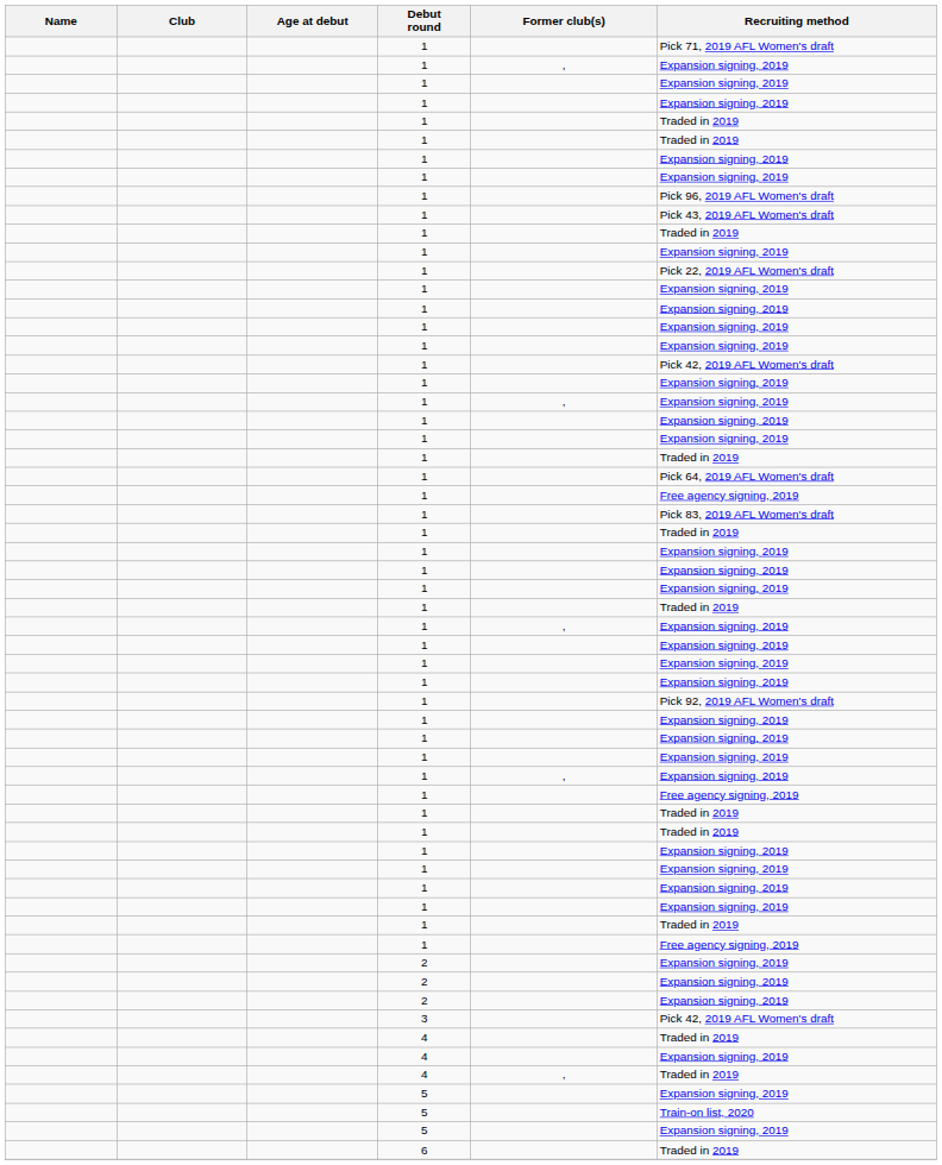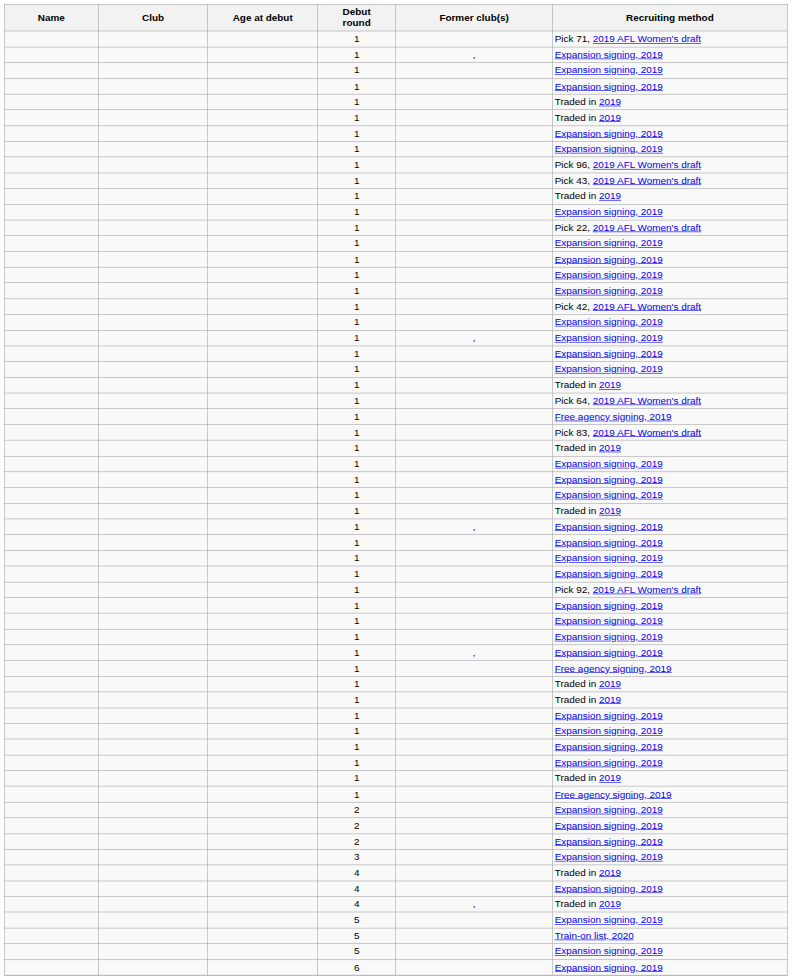 <table class="wikitable sortable" style="width:100%; text-align: center;">
 <tr style="background:#efefef;">
 <th style="width:6%;">Name</th>
 <th width=7%>Club</th>
 <th style="width:7%;">Age at debut</th>
 <th width=5%>Debut<br>round</th>
 <th style="width:10%;">Former club(s)</th>
 <th style="width:15%;">Recruiting method</th>
 </tr>
 <tr>
 <td align="left"></td>
 <td></td>
 <td></td>
 <td>1</td>
 <td></td>
 <td align="left">Pick 71, <a href='#'>2019 AFL Women's draft</a></td>
 </tr>
 <tr>
 <td align="left"></td>
 <td></td>
 <td></td>
 <td>1</td>
 <td>, </td>
 <td align="left"><a href='#'>Expansion signing, 2019</a></td>
 </tr>
 <tr>
 <td align="left"></td>
 <td></td>
 <td></td>
 <td>1</td>
 <td></td>
 <td align="left"><a href='#'>Expansion signing, 2019</a></td>
 </tr>
 <tr>
 <td align="left"></td>
 <td></td>
 <td></td>
 <td>1</td>
 <td></td>
 <td align="left"><a href='#'>Expansion signing, 2019</a></td>
 </tr>
 <tr>
 <td align="left"></td>
 <td></td>
 <td></td>
 <td>1</td>
 <td></td>
 <td align="left">Traded in <a href='#'>2019</a></td>
 </tr>
 <tr>
 <td align="left"></td>
 <td></td>
 <td></td>
 <td>1</td>
 <td></td>
 <td align="left">Traded in <a href='#'>2019</a></td>
 </tr>
 <tr>
 <td align="left"></td>
 <td></td>
 <td></td>
 <td>1</td>
 <td></td>
 <td align="left"><a href='#'>Expansion signing, 2019</a></td>
 </tr>
 <tr>
 <td align="left"></td>
 <td></td>
 <td></td>
 <td>1</td>
 <td></td>
 <td align="left"><a href='#'>Expansion signing, 2019</a></td>
 </tr>
 <tr>
 <td align="left"></td>
 <td></td>
 <td></td>
 <td>1</td>
 <td></td>
 <td align="left">Pick 96, <a href='#'>2019 AFL Women's draft</a></td>
 </tr>
 <tr>
 <td align="left"></td>
 <td></td>
 <td></td>
 <td>1</td>
 <td></td>
 <td align="left">Pick 43, <a href='#'>2019 AFL Women's draft</a></td>
 </tr>
 <tr>
 <td align="left"></td>
 <td></td>
 <td></td>
 <td>1</td>
 <td></td>
 <td align="left">Traded in <a href='#'>2019</a></td>
 </tr>
 <tr>
 <td align="left"></td>
 <td></td>
 <td></td>
 <td>1</td>
 <td></td>
 <td align="left"><a href='#'>Expansion signing, 2019</a></td>
 </tr>
 <tr>
 <td align="left"></td>
 <td></td>
 <td></td>
 <td>1</td>
 <td></td>
 <td align="left">Pick 22, <a href='#'>2019 AFL Women's draft</a></td>
 </tr>
 <tr>
 <td align="left"></td>
 <td></td>
 <td></td>
 <td>1</td>
 <td></td>
 <td align="left"><a href='#'>Expansion signing, 2019</a></td>
 </tr>
 <tr>
 <td align="left"></td>
 <td></td>
 <td></td>
 <td>1</td>
 <td></td>
 <td align="left"><a href='#'>Expansion signing, 2019</a></td>
 </tr>
 <tr>
 <td align="left"></td>
 <td></td>
 <td></td>
 <td>1</td>
 <td></td>
 <td align="left"><a href='#'>Expansion signing, 2019</a></td>
 </tr>
 <tr>
 <td align="left"></td>
 <td></td>
 <td></td>
 <td>1</td>
 <td></td>
 <td align="left"><a href='#'>Expansion signing, 2019</a></td>
 </tr>
 <tr>
 <td align="left"></td>
 <td></td>
 <td></td>
 <td>1</td>
 <td></td>
 <td align="left">Pick 42, <a href='#'>2019 AFL Women's draft</a></td>
 </tr>
 <tr>
 <td align="left"></td>
 <td></td>
 <td></td>
 <td>1</td>
 <td></td>
 <td align="left"><a href='#'>Expansion signing, 2019</a></td>
 </tr>
 <tr>
 <td align="left"></td>
 <td></td>
 <td></td>
 <td>1</td>
 <td>, </td>
 <td align="left"><a href='#'>Expansion signing, 2019</a></td>
 </tr>
 <tr>
 <td align="left"></td>
 <td></td>
 <td></td>
 <td>1</td>
 <td></td>
 <td align="left"><a href='#'>Expansion signing, 2019</a></td>
 </tr>
 <tr>
 <td align="left"></td>
 <td></td>
 <td></td>
 <td>1</td>
 <td></td>
 <td align="left"><a href='#'>Expansion signing, 2019</a></td>
 </tr>
 <tr>
 <td align="left"></td>
 <td></td>
 <td></td>
 <td>1</td>
 <td></td>
 <td align="left">Traded in <a href='#'>2019</a></td>
 </tr>
 <tr>
 <td align="left"></td>
 <td></td>
 <td></td>
 <td>1</td>
 <td></td>
 <td align="left">Pick 64, <a href='#'>2019 AFL Women's draft</a></td>
 </tr>
 <tr>
 <td align="left"></td>
 <td></td>
 <td></td>
 <td>1</td>
 <td></td>
 <td align="left"><a href='#'>Free agency signing, 2019</a></td>
 </tr>
 <tr>
 <td align="left"></td>
 <td></td>
 <td></td>
 <td>1</td>
 <td></td>
 <td align="left">Pick 83, <a href='#'>2019 AFL Women's draft</a></td>
 </tr>
 <tr>
 <td align="left"></td>
 <td></td>
 <td></td>
 <td>1</td>
 <td></td>
 <td align="left">Traded in <a href='#'>2019</a></td>
 </tr>
 <tr>
 <td align="left"></td>
 <td></td>
 <td></td>
 <td>1</td>
 <td></td>
 <td align="left"><a href='#'>Expansion signing, 2019</a></td>
 </tr>
 <tr>
 <td align="left"></td>
 <td></td>
 <td></td>
 <td>1</td>
 <td></td>
 <td align="left"><a href='#'>Expansion signing, 2019</a></td>
 </tr>
 <tr>
 <td align="left"></td>
 <td></td>
 <td></td>
 <td>1</td>
 <td></td>
 <td align="left"><a href='#'>Expansion signing, 2019</a></td>
 </tr>
 <tr>
 <td align="left"></td>
 <td></td>
 <td></td>
 <td>1</td>
 <td></td>
 <td align="left">Traded in <a href='#'>2019</a></td>
 </tr>
 <tr>
 <td align="left"></td>
 <td></td>
 <td></td>
 <td>1</td>
 <td>, </td>
 <td align="left"><a href='#'>Expansion signing, 2019</a></td>
 </tr>
 <tr>
 <td align="left"></td>
 <td></td>
 <td></td>
 <td>1</td>
 <td></td>
 <td align="left"><a href='#'>Expansion signing, 2019</a></td>
 </tr>
 <tr>
 <td align="left"></td>
 <td></td>
 <td></td>
 <td>1</td>
 <td></td>
 <td align="left"><a href='#'>Expansion signing, 2019</a></td>
 </tr>
 <tr>
 <td align="left"></td>
 <td></td>
 <td></td>
 <td>1</td>
 <td></td>
 <td align="left"><a href='#'>Expansion signing, 2019</a></td>
 </tr>
 <tr>
 <td align="left"></td>
 <td></td>
 <td></td>
 <td>1</td>
 <td></td>
 <td align="left">Pick 92, <a href='#'>2019 AFL Women's draft</a></td>
 </tr>
 <tr>
 <td align="left"></td>
 <td></td>
 <td></td>
 <td>1</td>
 <td></td>
 <td align="left"><a href='#'>Expansion signing, 2019</a></td>
 </tr>
 <tr>
 <td align="left"></td>
 <td></td>
 <td></td>
 <td>1</td>
 <td></td>
 <td align="left"><a href='#'>Expansion signing, 2019</a></td>
 </tr>
 <tr>
 <td align="left"></td>
 <td></td>
 <td></td>
 <td>1</td>
 <td></td>
 <td align="left"><a href='#'>Expansion signing, 2019</a></td>
 </tr>
 <tr>
 <td align="left"></td>
 <td></td>
 <td></td>
 <td>1</td>
 <td>, </td>
 <td align="left"><a href='#'>Expansion signing, 2019</a></td>
 </tr>
 <tr>
 <td align="left"></td>
 <td></td>
 <td></td>
 <td>1</td>
 <td></td>
 <td align="left"><a href='#'>Free agency signing, 2019</a></td>
 </tr>
 <tr>
 <td align="left"></td>
 <td></td>
 <td></td>
 <td>1</td>
 <td></td>
 <td align="left">Traded in <a href='#'>2019</a></td>
 </tr>
 <tr>
 <td align="left"></td>
 <td></td>
 <td></td>
 <td>1</td>
 <td></td>
 <td align="left">Traded in <a href='#'>2019</a></td>
 </tr>
 <tr>
 <td align="left"></td>
 <td></td>
 <td></td>
 <td>1</td>
 <td></td>
 <td align="left"><a href='#'>Expansion signing, 2019</a></td>
 </tr>
 <tr>
 <td align="left"></td>
 <td></td>
 <td></td>
 <td>1</td>
 <td></td>
 <td align="left"><a href='#'>Expansion signing, 2019</a></td>
 </tr>
 <tr>
 <td align="left"></td>
 <td></td>
 <td></td>
 <td>1</td>
 <td></td>
 <td align="left"><a href='#'>Expansion signing, 2019</a></td>
 </tr>
 <tr>
 <td align="left"></td>
 <td></td>
 <td></td>
 <td>1</td>
 <td></td>
 <td align="left"><a href='#'>Expansion signing, 2019</a></td>
 </tr>
 <tr>
 <td align="left"></td>
 <td></td>
 <td></td>
 <td>1</td>
 <td></td>
 <td align="left">Traded in <a href='#'>2019</a></td>
 </tr>
 <tr>
 <td align="left"></td>
 <td></td>
 <td></td>
 <td>1</td>
 <td></td>
 <td align="left"><a href='#'>Free agency signing, 2019</a></td>
 </tr>
 <tr>
 <td align="left"></td>
 <td></td>
 <td></td>
 <td>2</td>
 <td></td>
 <td align="left"><a href='#'>Expansion signing, 2019</a></td>
 </tr>
 <tr>
 <td align="left"></td>
 <td></td>
 <td></td>
 <td>2</td>
 <td></td>
 <td align="left"><a href='#'>Expansion signing, 2019</a></td>
 </tr>
 <tr>
 <td align="left"></td>
 <td></td>
 <td></td>
 <td>2</td>
 <td></td>
 <td align="left"><a href='#'>Expansion signing, 2019</a></td>
 </tr>
 <tr>
 <td align="left"></td>
 <td></td>
 <td></td>
 <td>3</td>
 <td></td>
-<td align="left">Pick 42, <a href='#'>2019 AFL Women's draft</a></td>
+<td align="left"><a href='#'>Expansion signing, 2019</a></td>
 </tr>
 <tr>
 <td align="left"></td>
 <td></td>
 <td></td>
 <td>4</td>
 <td></td>
 <td align="left">Traded in <a href='#'>2019</a></td>
 </tr>
 <tr>
 <td align="left"></td>
 <td></td>
 <td></td>
 <td>4</td>
 <td></td>
 <td align="left"><a href='#'>Expansion signing, 2019</a></td>
 </tr>
 <tr>
 <td align="left"></td>
 <td></td>
 <td></td>
 <td>4</td>
 <td>, </td>
 <td align="left">Traded in <a href='#'>2019</a></td>
 </tr>
 <tr>
 <td align="left"></td>
 <td></td>
 <td></td>
 <td>5</td>
 <td></td>
 <td align="left"><a href='#'>Expansion signing, 2019</a></td>
 </tr>
 <tr>
 <td align="left"></td>
 <td></td>
 <td></td>
 <td>5</td>
 <td></td>
 <td align="left"><a href='#'>Train-on list, 2020</a></td>
 </tr>
 <tr>
 <td align="left"></td>
 <td></td>
 <td></td>
 <td>5</td>
 <td></td>
 <td align="left"><a href='#'>Expansion signing, 2019</a></td>
 </tr>
 <tr>
 <td align="left"></td>
 <td></td>
 <td></td>
 <td>6</td>
 <td></td>
-<td align="left">Traded in <a href='#'>2019</a></td>
+<td align="left"><a href='#'>Expansion signing, 2019</a></td>
 </tr>
 <tr>
 </tr>
 </table>
